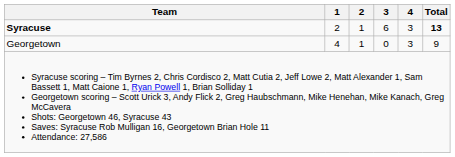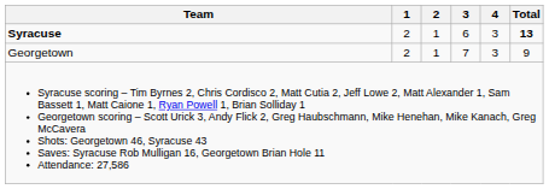 <table class="wikitable" style="text-align:center; max-width:45em">
 <tr>
 <th>Team</th>
 <th style="width:2em">1</th>
 <th style="width:2em">2</th>
 <th style="width:2em">3</th>
 <th style="width:2em">4</th>
 <th style="width:2em">Total</th>
 </tr>
 <tr>
 <td style="text-align:left"><strong>Syracuse</strong></td>
 <td>2</td>
 <td>1</td>
 <td>6</td>
 <td>3</td>
 <td><strong>13</strong></td>
 </tr>
 <tr>
 <td style="text-align:left">Georgetown</td>
-<td>4</td>
+<td>2</td>
 <td>1</td>
-<td>0</td>
+<td>7</td>
 <td>3</td>
 <td>9</td>
 </tr>
 <tr>
 <td colspan=6 style="text-align:left; font-size:88%;"><br><ul><li>Syracuse scoring – Tim Byrnes 2, Chris Cordisco 2, Matt Cutia 2, Jeff Lowe 2, Matt Alexander 1, Sam Bassett 1, Matt Caione 1, <a href='#'>Ryan Powell</a> 1, Brian Solliday 1</li><li>Georgetown scoring – Scott Urick 3, Andy Flick 2, Greg Haubschmann, Mike Henehan, Mike Kanach, Greg McCavera</li><li>Shots: Georgetown 46, Syracuse 43</li><li>Saves: Syracuse Rob Mulligan 16, Georgetown Brian Hole 11</li><li>Attendance: 27,586</li></ul></td>
 </tr>
 </table>
